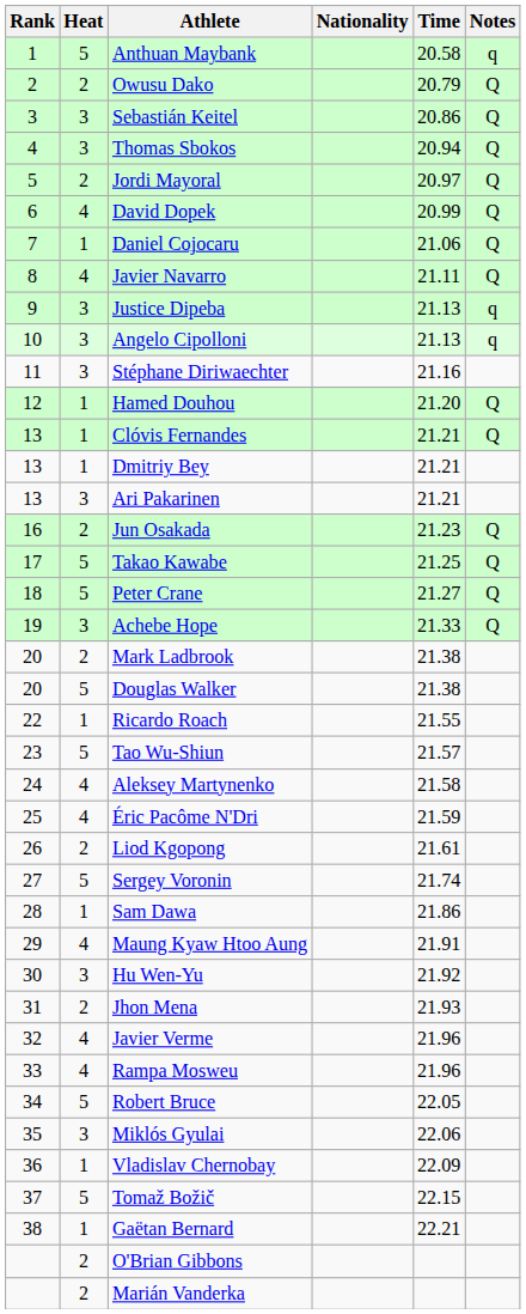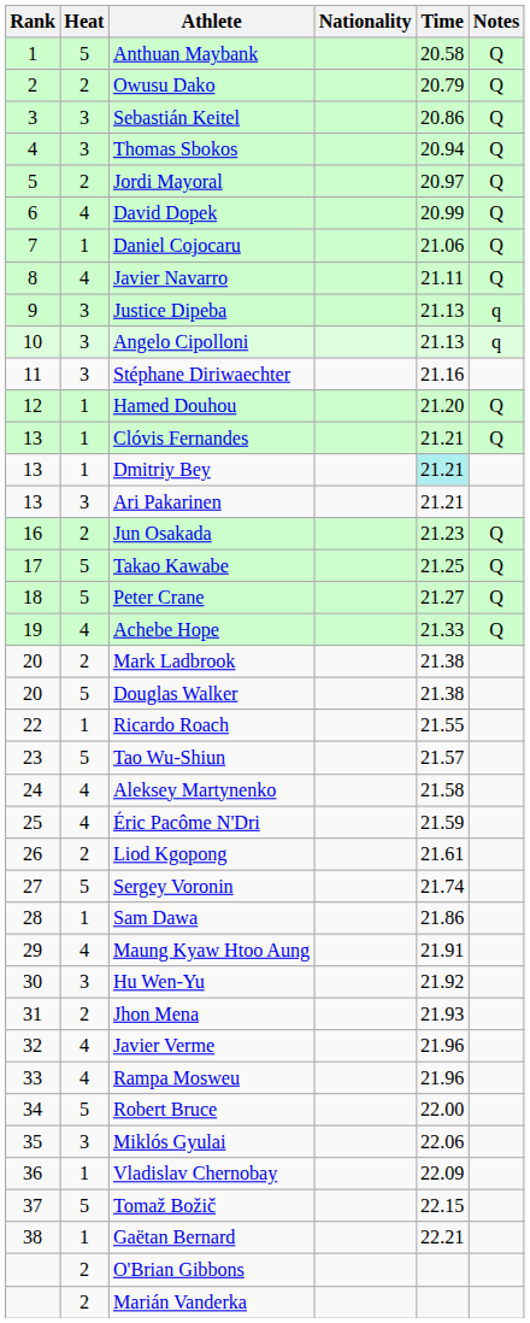 <table class="wikitable sortable" style="text-align:center;font-size:95%">
 <tr>
 <th>Rank</th>
 <th>Heat</th>
 <th>Athlete</th>
 <th>Nationality</th>
 <th>Time</th>
 <th>Notes</th>
 </tr>
 <tr bgcolor=ccffcc>
 <td>1</td>
 <td>5</td>
 <td align="left"><a href='#'>Anthuan Maybank</a></td>
 <td align=left></td>
 <td>20.58</td>
-<td>q</td>
+<td>Q</td>
 </tr>
 <tr bgcolor=ccffcc>
 <td>2</td>
 <td>2</td>
 <td align="left"><a href='#'>Owusu Dako</a></td>
 <td align=left></td>
 <td>20.79</td>
 <td>Q</td>
 </tr>
 <tr bgcolor=ccffcc>
 <td>3</td>
 <td>3</td>
 <td align="left"><a href='#'>Sebastián Keitel</a></td>
 <td align=left></td>
 <td>20.86</td>
 <td>Q</td>
 </tr>
 <tr bgcolor=ccffcc>
 <td>4</td>
 <td>3</td>
 <td align="left"><a href='#'>Thomas Sbokos</a></td>
 <td align=left></td>
 <td>20.94</td>
 <td>Q</td>
 </tr>
 <tr bgcolor=ccffcc>
 <td>5</td>
 <td>2</td>
 <td align="left"><a href='#'>Jordi Mayoral</a></td>
 <td align=left></td>
 <td>20.97</td>
 <td>Q</td>
 </tr>
 <tr bgcolor=ccffcc>
 <td>6</td>
 <td>4</td>
 <td align="left"><a href='#'>David Dopek</a></td>
 <td align=left></td>
 <td>20.99</td>
 <td>Q</td>
 </tr>
 <tr bgcolor=ccffcc>
 <td>7</td>
 <td>1</td>
 <td align="left"><a href='#'>Daniel Cojocaru</a></td>
 <td align=left></td>
 <td>21.06</td>
 <td>Q</td>
 </tr>
 <tr bgcolor=ccffcc>
 <td>8</td>
 <td>4</td>
 <td align="left"><a href='#'>Javier Navarro</a></td>
 <td align=left></td>
 <td>21.11</td>
 <td>Q</td>
 </tr>
 <tr bgcolor=ccffcc>
 <td>9</td>
 <td>3</td>
 <td align="left"><a href='#'>Justice Dipeba</a></td>
 <td align=left></td>
 <td>21.13</td>
 <td>q</td>
 </tr>
 <tr bgcolor=ddffdd>
 <td>10</td>
 <td>3</td>
 <td align="left"><a href='#'>Angelo Cipolloni</a></td>
 <td align=left></td>
 <td>21.13</td>
 <td>q</td>
 </tr>
 <tr>
 <td>11</td>
 <td>3</td>
 <td align="left"><a href='#'>Stéphane Diriwaechter</a></td>
 <td align=left></td>
 <td>21.16</td>
 <td></td>
 </tr>
 <tr bgcolor=ccffcc>
 <td>12</td>
 <td>1</td>
 <td align="left"><a href='#'>Hamed Douhou</a></td>
 <td align=left></td>
 <td>21.20</td>
 <td>Q</td>
 </tr>
 <tr bgcolor=ccffcc>
 <td>13</td>
 <td>1</td>
 <td align="left"><a href='#'>Clóvis Fernandes</a></td>
 <td align=left></td>
 <td>21.21</td>
 <td>Q</td>
 </tr>
 <tr>
 <td>13</td>
 <td>1</td>
 <td align="left"><a href='#'>Dmitriy Bey</a></td>
 <td align=left></td>
-<td>21.21</td>
+<td style="background: paleturquoise;">21.21</td>
 <td></td>
 </tr>
 <tr>
 <td>13</td>
 <td>3</td>
 <td align="left"><a href='#'>Ari Pakarinen</a></td>
 <td align=left></td>
 <td>21.21</td>
 <td></td>
 </tr>
 <tr bgcolor=ccffcc>
 <td>16</td>
 <td>2</td>
 <td align="left"><a href='#'>Jun Osakada</a></td>
 <td align=left></td>
 <td>21.23</td>
 <td>Q</td>
 </tr>
 <tr bgcolor=ccffcc>
 <td>17</td>
 <td>5</td>
 <td align="left"><a href='#'>Takao Kawabe</a></td>
 <td align=left></td>
 <td>21.25</td>
 <td>Q</td>
 </tr>
 <tr bgcolor=ccffcc>
 <td>18</td>
 <td>5</td>
 <td align="left"><a href='#'>Peter Crane</a></td>
 <td align=left></td>
 <td>21.27</td>
 <td>Q</td>
 </tr>
 <tr bgcolor=ccffcc>
 <td>19</td>
-<td>3</td>
+<td>4</td>
 <td align="left"><a href='#'>Achebe Hope</a></td>
 <td align=left></td>
 <td>21.33</td>
 <td>Q</td>
 </tr>
 <tr>
 <td>20</td>
 <td>2</td>
 <td align="left"><a href='#'>Mark Ladbrook</a></td>
 <td align=left></td>
 <td>21.38</td>
 <td></td>
 </tr>
 <tr>
 <td>20</td>
 <td>5</td>
 <td align="left"><a href='#'>Douglas Walker</a></td>
 <td align=left></td>
 <td>21.38</td>
 <td></td>
 </tr>
 <tr>
 <td>22</td>
 <td>1</td>
 <td align="left"><a href='#'>Ricardo Roach</a></td>
 <td align=left></td>
 <td>21.55</td>
 <td></td>
 </tr>
 <tr>
 <td>23</td>
 <td>5</td>
 <td align="left"><a href='#'>Tao Wu-Shiun</a></td>
 <td align=left></td>
 <td>21.57</td>
 <td></td>
 </tr>
 <tr>
 <td>24</td>
 <td>4</td>
 <td align="left"><a href='#'>Aleksey Martynenko</a></td>
 <td align=left></td>
 <td>21.58</td>
 <td></td>
 </tr>
 <tr>
 <td>25</td>
 <td>4</td>
 <td align="left"><a href='#'>Éric Pacôme N'Dri</a></td>
 <td align=left></td>
 <td>21.59</td>
 <td></td>
 </tr>
 <tr>
 <td>26</td>
 <td>2</td>
 <td align="left"><a href='#'>Liod Kgopong</a></td>
 <td align=left></td>
 <td>21.61</td>
 <td></td>
 </tr>
 <tr>
 <td>27</td>
 <td>5</td>
 <td align="left"><a href='#'>Sergey Voronin</a></td>
 <td align=left></td>
 <td>21.74</td>
 <td></td>
 </tr>
 <tr>
 <td>28</td>
 <td>1</td>
 <td align="left"><a href='#'>Sam Dawa</a></td>
 <td align=left></td>
 <td>21.86</td>
 <td></td>
 </tr>
 <tr>
 <td>29</td>
 <td>4</td>
 <td align="left"><a href='#'>Maung Kyaw Htoo Aung</a></td>
 <td align=left></td>
 <td>21.91</td>
 <td></td>
 </tr>
 <tr>
 <td>30</td>
 <td>3</td>
 <td align="left"><a href='#'>Hu Wen-Yu</a></td>
 <td align=left></td>
 <td>21.92</td>
 <td></td>
 </tr>
 <tr>
 <td>31</td>
 <td>2</td>
 <td align="left"><a href='#'>Jhon Mena</a></td>
 <td align=left></td>
 <td>21.93</td>
 <td></td>
 </tr>
 <tr>
 <td>32</td>
 <td>4</td>
 <td align="left"><a href='#'>Javier Verme</a></td>
 <td align=left></td>
 <td>21.96</td>
 <td></td>
 </tr>
 <tr>
 <td>33</td>
 <td>4</td>
 <td align="left"><a href='#'>Rampa Mosweu</a></td>
 <td align=left></td>
 <td>21.96</td>
 <td></td>
 </tr>
 <tr>
 <td>34</td>
 <td>5</td>
 <td align="left"><a href='#'>Robert Bruce</a></td>
 <td align=left></td>
-<td>22.05</td>
+<td>22.00</td>
 <td></td>
 </tr>
 <tr>
 <td>35</td>
 <td>3</td>
 <td align="left"><a href='#'>Miklós Gyulai</a></td>
 <td align=left></td>
 <td>22.06</td>
 <td></td>
 </tr>
 <tr>
 <td>36</td>
 <td>1</td>
 <td align="left"><a href='#'>Vladislav Chernobay</a></td>
 <td align=left></td>
 <td>22.09</td>
 <td></td>
 </tr>
 <tr>
 <td>37</td>
 <td>5</td>
 <td align="left"><a href='#'>Tomaž Božič</a></td>
 <td align=left></td>
 <td>22.15</td>
 <td></td>
 </tr>
 <tr>
 <td>38</td>
 <td>1</td>
 <td align="left"><a href='#'>Gaëtan Bernard</a></td>
 <td align=left></td>
 <td>22.21</td>
 <td></td>
 </tr>
 <tr>
 <td></td>
 <td>2</td>
 <td align="left"><a href='#'>O'Brian Gibbons</a></td>
 <td align=left></td>
 <td></td>
 <td></td>
 </tr>
 <tr>
 <td></td>
 <td>2</td>
 <td align="left"><a href='#'>Marián Vanderka</a></td>
 <td align=left></td>
 <td></td>
 <td></td>
 </tr>
 </table>
